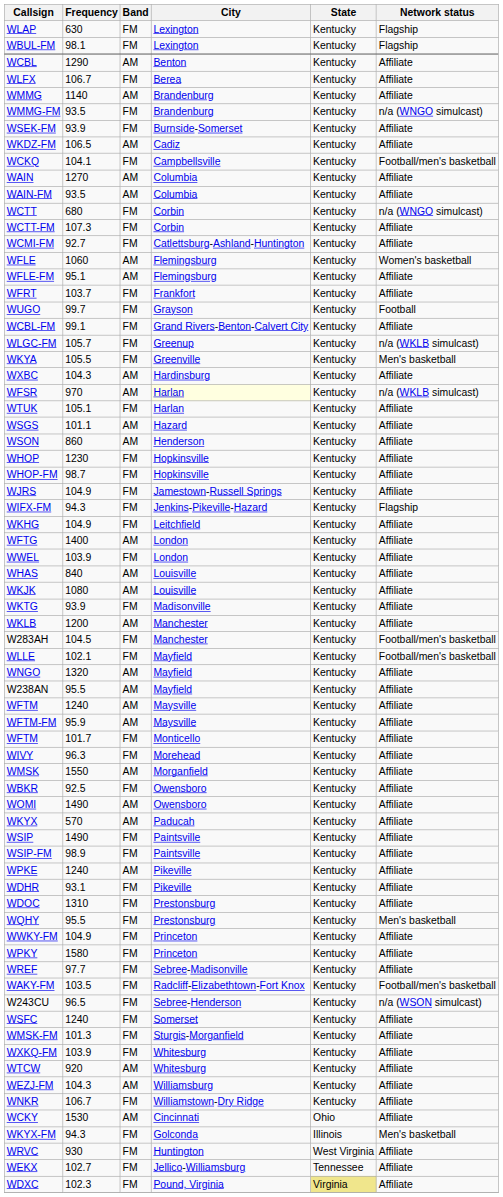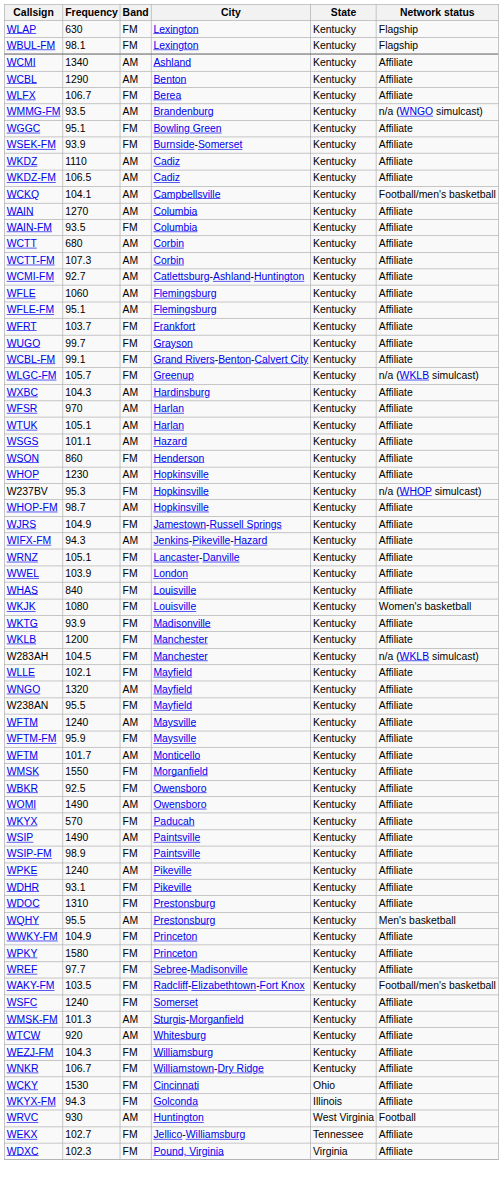 <table class="wikitable sortable">
 <tr>
 <th>Callsign</th>
 <th>Frequency</th>
 <th>Band</th>
 <th>City</th>
 <th>State</th>
 <th>Network status</th>
 </tr>
 <tr>
 <td><a href='#'>WLAP</a></td>
 <td>630</td>
 <td>FM</td>
 <td><a href='#'>Lexington</a></td>
 <td>Kentucky</td>
 <td>Flagship</td>
 </tr>
 <tr style="border-bottom: 2px solid grey">
 <td><a href='#'>WBUL-FM</a></td>
 <td>98.1</td>
 <td>FM</td>
 <td><a href='#'>Lexington</a></td>
 <td>Kentucky</td>
 <td>Flagship</td>
 </tr>
 <tr>
+<td><a href='#'>WCMI</a></td>
+<td>1340</td>
+<td>AM</td>
+<td><a href='#'>Ashland</a></td>
+<td>Kentucky</td>
+<td>Affiliate</td>
+</tr>
+<tr>
 <td><a href='#'>WCBL</a></td>
 <td>1290</td>
 <td>AM</td>
 <td><a href='#'>Benton</a></td>
 <td>Kentucky</td>
 <td>Affiliate</td>
 </tr>
 <tr>
 <td><a href='#'>WLFX</a></td>
 <td>106.7</td>
 <td>FM</td>
 <td><a href='#'>Berea</a></td>
 <td>Kentucky</td>
 <td>Affiliate</td>
 </tr>
 <tr>
-<td><a href='#'>WMMG</a></td>
-<td>1140</td>
+<td><a href='#'>WMMG-FM</a></td>
+<td>93.5</td>
 <td>AM</td>
 <td><a href='#'>Brandenburg</a></td>
 <td>Kentucky</td>
-<td>Affiliate</td>
+<td>n/a (<a href='#'>WNGO</a> simulcast)</td>
 </tr>
 <tr>
-<td><a href='#'>WMMG-FM</a></td>
-<td>93.5</td>
+<td><a href='#'>WGGC</a></td>
+<td>95.1</td>
 <td>FM</td>
-<td><a href='#'>Brandenburg</a></td>
+<td><a href='#'>Bowling Green</a></td>
 <td>Kentucky</td>
-<td>n/a (<a href='#'>WNGO</a> simulcast)</td>
+<td>Affiliate</td>
 </tr>
 <tr>
 <td><a href='#'>WSEK-FM</a></td>
 <td>93.9</td>
 <td>FM</td>
 <td><a href='#'>Burnside</a>-<a href='#'>Somerset</a></td>
+<td>Kentucky</td>
+<td>Affiliate</td>
+</tr>
+<tr>
+<td><a href='#'>WKDZ</a></td>
+<td>1110</td>
+<td>AM</td>
+<td><a href='#'>Cadiz</a></td>
 <td>Kentucky</td>
 <td>Affiliate</td>
 </tr>
 <tr>
 <td><a href='#'>WKDZ-FM</a></td>
 <td>106.5</td>
 <td>AM</td>
 <td><a href='#'>Cadiz</a></td>
 <td>Kentucky</td>
 <td>Affiliate</td>
 </tr>
 <tr>
 <td><a href='#'>WCKQ</a></td>
 <td>104.1</td>
-<td>FM</td>
+<td>AM</td>
 <td><a href='#'>Campbellsville</a></td>
 <td>Kentucky</td>
 <td>Football/men's basketball</td>
 </tr>
 <tr>
 <td><a href='#'>WAIN</a></td>
 <td>1270</td>
 <td>AM</td>
 <td><a href='#'>Columbia</a></td>
 <td>Kentucky</td>
 <td>Affiliate</td>
 </tr>
 <tr>
 <td><a href='#'>WAIN-FM</a></td>
 <td>93.5</td>
-<td>AM</td>
+<td>FM</td>
 <td><a href='#'>Columbia</a></td>
 <td>Kentucky</td>
 <td>Affiliate</td>
 </tr>
 <tr>
 <td><a href='#'>WCTT</a></td>
 <td>680</td>
-<td>FM</td>
+<td>AM</td>
 <td><a href='#'>Corbin</a></td>
 <td>Kentucky</td>
-<td>n/a (<a href='#'>WNGO</a> simulcast)</td>
+<td>Affiliate</td>
 </tr>
 <tr>
 <td><a href='#'>WCTT-FM</a></td>
 <td>107.3</td>
-<td>FM</td>
+<td>AM</td>
 <td><a href='#'>Corbin</a></td>
 <td>Kentucky</td>
 <td>Affiliate</td>
 </tr>
 <tr>
 <td><a href='#'>WCMI-FM</a></td>
 <td>92.7</td>
-<td>FM</td>
+<td>AM</td>
 <td><a href='#'>Catlettsburg</a>-<a href='#'>Ashland</a>-<a href='#'>Huntington</a></td>
 <td>Kentucky</td>
 <td>Affiliate</td>
 </tr>
 <tr>
 <td><a href='#'>WFLE</a></td>
 <td>1060</td>
 <td>AM</td>
 <td><a href='#'>Flemingsburg</a></td>
 <td>Kentucky</td>
-<td>Women's basketball</td>
+<td>Affiliate</td>
 </tr>
 <tr>
 <td><a href='#'>WFLE-FM</a></td>
 <td>95.1</td>
 <td>AM</td>
 <td><a href='#'>Flemingsburg</a></td>
 <td>Kentucky</td>
 <td>Affiliate</td>
 </tr>
 <tr>
 <td><a href='#'>WFRT</a></td>
 <td>103.7</td>
 <td>FM</td>
 <td><a href='#'>Frankfort</a></td>
 <td>Kentucky</td>
 <td>Affiliate</td>
 </tr>
 <tr>
 <td><a href='#'>WUGO</a></td>
 <td>99.7</td>
 <td>FM</td>
 <td><a href='#'>Grayson</a></td>
 <td>Kentucky</td>
-<td>Football</td>
+<td>Affiliate</td>
 </tr>
 <tr>
 <td><a href='#'>WCBL-FM</a></td>
 <td>99.1</td>
 <td>FM</td>
 <td><a href='#'>Grand Rivers</a>-<a href='#'>Benton</a>-<a href='#'>Calvert City</a></td>
 <td>Kentucky</td>
 <td>Affiliate</td>
 </tr>
 <tr>
 <td><a href='#'>WLGC-FM</a></td>
 <td>105.7</td>
 <td>FM</td>
 <td><a href='#'>Greenup</a></td>
 <td>Kentucky</td>
 <td>n/a (<a href='#'>WKLB</a> simulcast)</td>
 </tr>
 <tr>
-<td><a href='#'>WKYA</a></td>
-<td>105.5</td>
-<td>FM</td>
-<td><a href='#'>Greenville</a></td>
-<td>Kentucky</td>
-<td>Men's basketball</td>
-</tr>
-<tr>
 <td><a href='#'>WXBC</a></td>
 <td>104.3</td>
 <td>AM</td>
 <td><a href='#'>Hardinsburg</a></td>
 <td>Kentucky</td>
 <td>Affiliate</td>
 </tr>
 <tr>
 <td><a href='#'>WFSR</a></td>
 <td>970</td>
 <td>AM</td>
-<td style="background: lightyellow;"><a href='#'>Harlan</a></td>
+<td><a href='#'>Harlan</a></td>
 <td>Kentucky</td>
-<td>n/a (<a href='#'>WKLB</a> simulcast)</td>
+<td>Affiliate</td>
 </tr>
 <tr>
 <td><a href='#'>WTUK</a></td>
 <td>105.1</td>
-<td>FM</td>
+<td>AM</td>
 <td><a href='#'>Harlan</a></td>
 <td>Kentucky</td>
 <td>Affiliate</td>
 </tr>
 <tr>
 <td><a href='#'>WSGS</a></td>
 <td>101.1</td>
 <td>AM</td>
 <td><a href='#'>Hazard</a></td>
 <td>Kentucky</td>
 <td>Affiliate</td>
 </tr>
 <tr>
 <td><a href='#'>WSON</a></td>
 <td>860</td>
-<td>AM</td>
+<td>FM</td>
 <td><a href='#'>Henderson</a></td>
 <td>Kentucky</td>
 <td>Affiliate</td>
 </tr>
 <tr>
 <td><a href='#'>WHOP</a></td>
 <td>1230</td>
-<td>FM</td>
+<td>AM</td>
 <td><a href='#'>Hopkinsville</a></td>
 <td>Kentucky</td>
 <td>Affiliate</td>
 </tr>
 <tr>
+<td>W237BV</td>
+<td>95.3</td>
+<td>FM</td>
+<td><a href='#'>Hopkinsville</a></td>
+<td>Kentucky</td>
+<td>n/a (<a href='#'>WHOP</a> simulcast)</td>
+</tr>
+<tr>
 <td><a href='#'>WHOP-FM</a></td>
 <td>98.7</td>
-<td>FM</td>
+<td>AM</td>
 <td><a href='#'>Hopkinsville</a></td>
 <td>Kentucky</td>
 <td>Affiliate</td>
 </tr>
 <tr>
 <td><a href='#'>WJRS</a></td>
 <td>104.9</td>
 <td>FM</td>
 <td><a href='#'>Jamestown</a>-<a href='#'>Russell Springs</a></td>
 <td>Kentucky</td>
 <td>Affiliate</td>
 </tr>
 <tr>
 <td><a href='#'>WIFX-FM</a></td>
 <td>94.3</td>
-<td>FM</td>
+<td>AM</td>
 <td><a href='#'>Jenkins</a>-<a href='#'>Pikeville</a>-<a href='#'>Hazard</a></td>
-<td>Kentucky</td>
-<td>Flagship</td>
-</tr>
-<tr>
-<td><a href='#'>WKHG</a></td>
-<td>104.9</td>
-<td>FM</td>
-<td><a href='#'>Leitchfield</a></td>
 <td>Kentucky</td>
 <td>Affiliate</td>
 </tr>
 <tr>
-<td><a href='#'>WFTG</a></td>
-<td>1400</td>
-<td>AM</td>
-<td><a href='#'>London</a></td>
+<td><a href='#'>WRNZ</a></td>
+<td>105.1</td>
+<td>FM</td>
+<td><a href='#'>Lancaster</a>-<a href='#'>Danville</a></td>
 <td>Kentucky</td>
 <td>Affiliate</td>
 </tr>
 <tr>
 <td><a href='#'>WWEL</a></td>
 <td>103.9</td>
 <td>FM</td>
 <td><a href='#'>London</a></td>
 <td>Kentucky</td>
 <td>Affiliate</td>
 </tr>
 <tr>
 <td><a href='#'>WHAS</a></td>
 <td>840</td>
-<td>AM</td>
+<td>FM</td>
 <td><a href='#'>Louisville</a></td>
 <td>Kentucky</td>
 <td>Affiliate</td>
 </tr>
 <tr>
 <td><a href='#'>WKJK</a></td>
 <td>1080</td>
-<td>AM</td>
+<td>FM</td>
 <td><a href='#'>Louisville</a></td>
 <td>Kentucky</td>
-<td>Affiliate</td>
+<td>Women's basketball</td>
 </tr>
 <tr>
 <td><a href='#'>WKTG</a></td>
 <td>93.9</td>
 <td>FM</td>
 <td><a href='#'>Madisonville</a></td>
 <td>Kentucky</td>
 <td>Affiliate</td>
 </tr>
 <tr>
 <td><a href='#'>WKLB</a></td>
 <td>1200</td>
-<td>AM</td>
+<td>FM</td>
 <td><a href='#'>Manchester</a></td>
 <td>Kentucky</td>
 <td>Affiliate</td>
 </tr>
 <tr>
 <td>W283AH</td>
 <td>104.5</td>
 <td>FM</td>
 <td><a href='#'>Manchester</a></td>
 <td>Kentucky</td>
-<td>Football/men's basketball</td>
+<td>n/a (<a href='#'>WKLB</a> simulcast)</td>
 </tr>
 <tr>
 <td><a href='#'>WLLE</a></td>
 <td>102.1</td>
 <td>FM</td>
 <td><a href='#'>Mayfield</a></td>
 <td>Kentucky</td>
-<td>Football/men's basketball</td>
+<td>Affiliate</td>
 </tr>
 <tr>
 <td><a href='#'>WNGO</a></td>
 <td>1320</td>
 <td>AM</td>
 <td><a href='#'>Mayfield</a></td>
 <td>Kentucky</td>
 <td>Affiliate</td>
 </tr>
 <tr>
 <td>W238AN</td>
 <td>95.5</td>
-<td>AM</td>
+<td>FM</td>
 <td><a href='#'>Mayfield</a></td>
 <td>Kentucky</td>
 <td>Affiliate</td>
 </tr>
 <tr>
 <td><a href='#'>WFTM</a></td>
 <td>1240</td>
 <td>AM</td>
 <td><a href='#'>Maysville</a></td>
 <td>Kentucky</td>
 <td>Affiliate</td>
 </tr>
 <tr>
 <td><a href='#'>WFTM-FM</a></td>
 <td>95.9</td>
-<td>AM</td>
+<td>FM</td>
 <td><a href='#'>Maysville</a></td>
 <td>Kentucky</td>
 <td>Affiliate</td>
 </tr>
 <tr>
 <td><a href='#'>WFTM</a></td>
 <td>101.7</td>
-<td>FM</td>
+<td>AM</td>
 <td><a href='#'>Monticello</a></td>
-<td>Kentucky</td>
-<td>Affiliate</td>
-</tr>
-<tr>
-<td><a href='#'>WIVY</a></td>
-<td>96.3</td>
-<td>FM</td>
-<td><a href='#'>Morehead</a></td>
 <td>Kentucky</td>
 <td>Affiliate</td>
 </tr>
 <tr>
 <td><a href='#'>WMSK</a></td>
 <td>1550</td>
-<td>AM</td>
+<td>FM</td>
 <td><a href='#'>Morganfield</a></td>
 <td>Kentucky</td>
 <td>Affiliate</td>
 </tr>
 <tr>
 <td><a href='#'>WBKR</a></td>
 <td>92.5</td>
 <td>FM</td>
 <td><a href='#'>Owensboro</a></td>
 <td>Kentucky</td>
 <td>Affiliate</td>
 </tr>
 <tr>
 <td><a href='#'>WOMI</a></td>
 <td>1490</td>
 <td>AM</td>
 <td><a href='#'>Owensboro</a></td>
 <td>Kentucky</td>
 <td>Affiliate</td>
 </tr>
 <tr>
 <td><a href='#'>WKYX</a></td>
 <td>570</td>
-<td>AM</td>
+<td>FM</td>
 <td><a href='#'>Paducah</a></td>
 <td>Kentucky</td>
 <td>Affiliate</td>
 </tr>
 <tr>
 <td><a href='#'>WSIP</a></td>
 <td>1490</td>
-<td>FM</td>
+<td>AM</td>
 <td><a href='#'>Paintsville</a></td>
 <td>Kentucky</td>
 <td>Affiliate</td>
 </tr>
 <tr>
 <td><a href='#'>WSIP-FM</a></td>
 <td>98.9</td>
 <td>FM</td>
 <td><a href='#'>Paintsville</a></td>
 <td>Kentucky</td>
 <td>Affiliate</td>
 </tr>
 <tr>
 <td><a href='#'>WPKE</a></td>
 <td>1240</td>
 <td>AM</td>
 <td><a href='#'>Pikeville</a></td>
 <td>Kentucky</td>
 <td>Affiliate</td>
 </tr>
 <tr>
 <td><a href='#'>WDHR</a></td>
 <td>93.1</td>
 <td>FM</td>
 <td><a href='#'>Pikeville</a></td>
 <td>Kentucky</td>
 <td>Affiliate</td>
 </tr>
 <tr>
 <td><a href='#'>WDOC</a></td>
 <td>1310</td>
 <td>FM</td>
 <td><a href='#'>Prestonsburg</a></td>
 <td>Kentucky</td>
 <td>Affiliate</td>
 </tr>
 <tr>
 <td><a href='#'>WQHY</a></td>
 <td>95.5</td>
-<td>FM</td>
+<td>AM</td>
 <td><a href='#'>Prestonsburg</a></td>
 <td>Kentucky</td>
 <td>Men's basketball</td>
 </tr>
 <tr>
 <td><a href='#'>WWKY-FM</a></td>
 <td>104.9</td>
 <td>FM</td>
 <td><a href='#'>Princeton</a></td>
 <td>Kentucky</td>
 <td>Affiliate</td>
 </tr>
 <tr>
 <td><a href='#'>WPKY</a></td>
 <td>1580</td>
 <td>FM</td>
 <td><a href='#'>Princeton</a></td>
 <td>Kentucky</td>
 <td>Affiliate</td>
 </tr>
 <tr>
 <td><a href='#'>WREF</a></td>
 <td>97.7</td>
 <td>FM</td>
 <td><a href='#'>Sebree</a>-<a href='#'>Madisonville</a></td>
 <td>Kentucky</td>
 <td>Affiliate</td>
 </tr>
 <tr>
 <td><a href='#'>WAKY-FM</a></td>
 <td>103.5</td>
 <td>FM</td>
 <td><a href='#'>Radcliff</a>-<a href='#'>Elizabethtown</a>-<a href='#'>Fort Knox</a></td>
 <td>Kentucky</td>
 <td>Football/men's basketball</td>
 </tr>
 <tr>
-<td>W243CU</td>
-<td>96.5</td>
-<td>FM</td>
-<td><a href='#'>Sebree</a>-<a href='#'>Henderson</a></td>
-<td>Kentucky</td>
-<td>n/a (<a href='#'>WSON</a> simulcast)</td>
-</tr>
-<tr>
 <td><a href='#'>WSFC</a></td>
 <td>1240</td>
 <td>FM</td>
 <td><a href='#'>Somerset</a></td>
 <td>Kentucky</td>
 <td>Affiliate</td>
 </tr>
 <tr>
 <td><a href='#'>WMSK-FM</a></td>
 <td>101.3</td>
-<td>FM</td>
+<td>AM</td>
 <td><a href='#'>Sturgis</a>-<a href='#'>Morganfield</a></td>
-<td>Kentucky</td>
-<td>Affiliate</td>
-</tr>
-<tr>
-<td><a href='#'>WXKQ-FM</a></td>
-<td>103.9</td>
-<td>FM</td>
-<td><a href='#'>Whitesburg</a></td>
 <td>Kentucky</td>
 <td>Affiliate</td>
 </tr>
 <tr>
 <td><a href='#'>WTCW</a></td>
 <td>920</td>
 <td>AM</td>
 <td><a href='#'>Whitesburg</a></td>
 <td>Kentucky</td>
 <td>Affiliate</td>
 </tr>
 <tr>
 <td><a href='#'>WEZJ-FM</a></td>
 <td>104.3</td>
-<td>AM</td>
+<td>FM</td>
 <td><a href='#'>Williamsburg</a></td>
 <td>Kentucky</td>
 <td>Affiliate</td>
 </tr>
 <tr>
 <td><a href='#'>WNKR</a></td>
 <td>106.7</td>
 <td>FM</td>
 <td><a href='#'>Williamstown</a>-<a href='#'>Dry Ridge</a></td>
 <td>Kentucky</td>
 <td>Affiliate</td>
 </tr>
 <tr>
 <td><a href='#'>WCKY</a></td>
 <td>1530</td>
-<td>AM</td>
+<td>FM</td>
 <td><a href='#'>Cincinnati</a></td>
 <td>Ohio</td>
 <td>Affiliate</td>
 </tr>
 <tr>
 <td><a href='#'>WKYX-FM</a></td>
 <td>94.3</td>
 <td>FM</td>
 <td><a href='#'>Golconda</a></td>
 <td>Illinois</td>
-<td>Men's basketball</td>
+<td>Affiliate</td>
 </tr>
 <tr>
 <td><a href='#'>WRVC</a></td>
 <td>930</td>
-<td>FM</td>
+<td>AM</td>
 <td><a href='#'>Huntington</a></td>
 <td>West Virginia</td>
-<td>Affiliate</td>
+<td>Football</td>
 </tr>
 <tr>
 <td><a href='#'>WEKX</a></td>
 <td>102.7</td>
 <td>FM</td>
 <td><a href='#'>Jellico</a>-<a href='#'>Williamsburg</a></td>
 <td>Tennessee</td>
 <td>Affiliate</td>
 </tr>
 <tr>
 <td><a href='#'>WDXC</a></td>
 <td>102.3</td>
 <td>FM</td>
 <td><a href='#'>Pound, Virginia</a></td>
-<td style="background: khaki;">Virginia</td>
+<td>Virginia</td>
 <td>Affiliate</td>
 </tr>
 <tr>
 </tr>
 </table>
